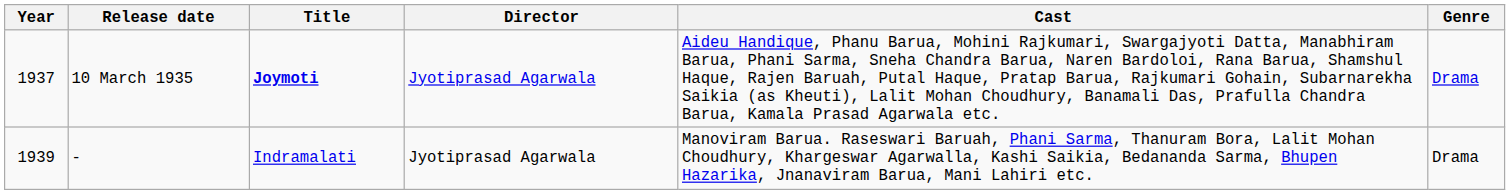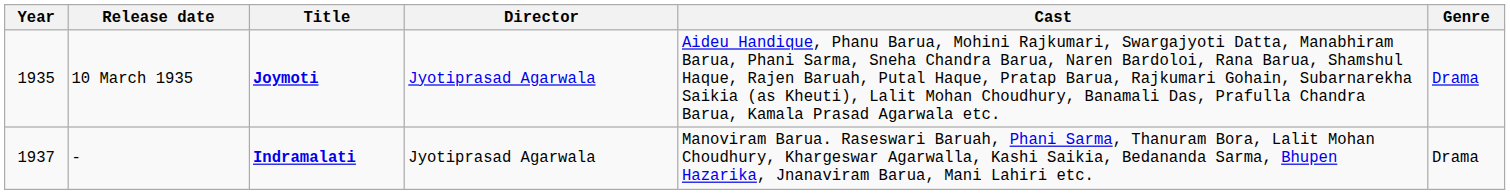 <table class="wikitable" border="0">
 <tr>
 <th>Year</th>
 <th>Release date</th>
 <th>Title</th>
 <th>Director</th>
 <th width=50%>Cast</th>
 <th>Genre</th>
 </tr>
 <tr>
-<td align=center>1937</td>
+<td align=center>1935</td>
 <td>10 March 1935</td>
 <td><strong><a href='#'>Joymoti</a></strong></td>
 <td><a href='#'>Jyotiprasad Agarwala</a></td>
 <td><a href='#'>Aideu Handique</a>, Phanu Barua, Mohini Rajkumari, Swargajyoti Datta, Manabhiram Barua, Phani Sarma, Sneha Chandra Barua, Naren Bardoloi, Rana Barua, Shamshul Haque, Rajen Baruah, Putal Haque, Pratap Barua, Rajkumari Gohain, Subarnarekha Saikia (as Kheuti), Lalit Mohan Choudhury, Banamali Das, Prafulla Chandra Barua, Kamala Prasad Agarwala etc.</td>
 <td><a href='#'>Drama</a><br></td>
 </tr>
 <tr>
-<td align=center>1939</td>
+<td align=center>1937</td>
 <td>-</td>
-<td><a href='#'>Indramalati</a></td>
+<td><strong><a href='#'>Indramalati</a></strong></td>
 <td>Jyotiprasad Agarwala</td>
 <td>Manoviram Barua. Raseswari Baruah, <a href='#'>Phani Sarma</a>, Thanuram Bora, Lalit Mohan Choudhury, Khargeswar Agarwalla, Kashi Saikia, Bedananda Sarma, <a href='#'>Bhupen Hazarika</a>, Jnanaviram Barua, Mani Lahiri etc.</td>
 <td>Drama</td>
 </tr>
 </table>
